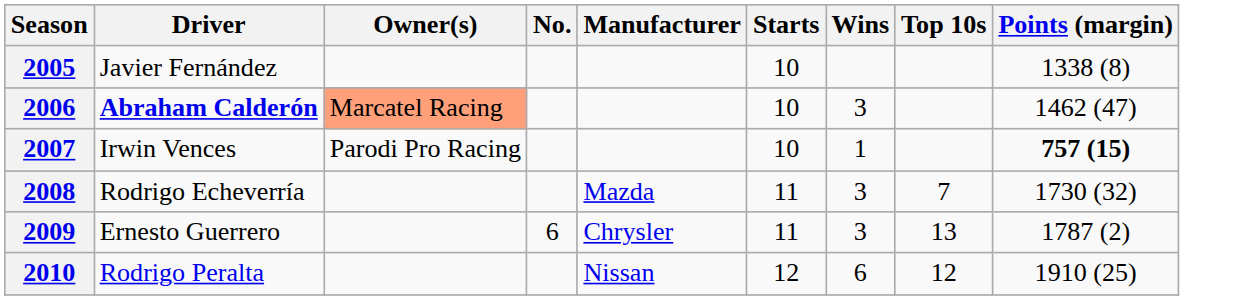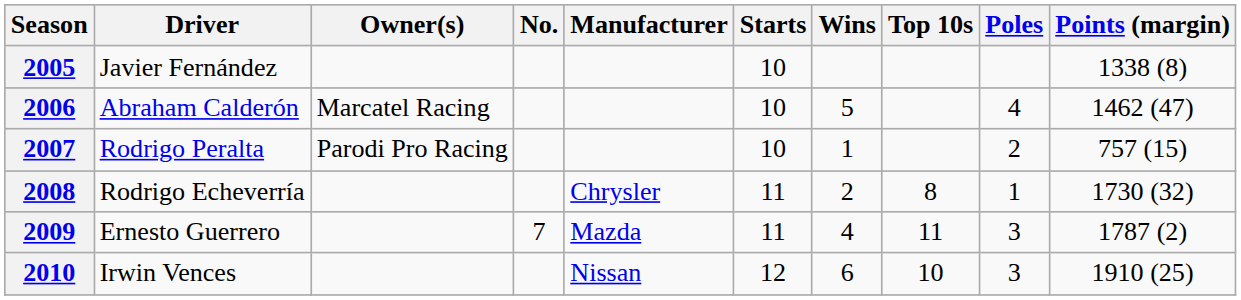 <table class="wikitable sortable">
 <tr>
 <th>Season</th>
 <th>Driver</th>
 <th>Owner(s)</th>
 <th>No.</th>
 <th>Manufacturer</th>
 <th>Starts</th>
 <th>Wins</th>
 <th>Top 10s</th>
+<th><a href='#'>Poles</a></th>
 <th><a href='#'>Points</a> (margin)</th>
 </tr>
 <tr>
 <th><a href='#'>2005</a></th>
 <td> Javier Fernández</td>
 <td></td>
 <td align="center"></td>
 <td></td>
 <td align="center">10</td>
 <td align="center"></td>
 <td align="center"></td>
+<td align="center"></td>
 <td align="center">1338 (8)</td>
 </tr>
 <tr>
 <th><a href='#'>2006</a></th>
-<td><strong> <a href='#'>Abraham Calderón</a></strong></td>
-<td style="background: lightsalmon;">Marcatel Racing</td>
+<td> <a href='#'>Abraham Calderón</a></td>
+<td>Marcatel Racing</td>
 <td align="center"></td>
 <td></td>
 <td align="center">10</td>
-<td align="center">3</td>
+<td align="center">5</td>
 <td align="center"></td>
+<td align="center">4</td>
 <td align="center">1462 (47)</td>
 </tr>
 <tr>
 <th><a href='#'>2007</a></th>
-<td> Irwin Vences</td>
+<td> <a href='#'>Rodrigo Peralta</a></td>
 <td>Parodi Pro Racing</td>
 <td align="center"></td>
 <td></td>
 <td align="center">10</td>
 <td align="center">1</td>
 <td align="center"></td>
-<td align="center"><strong>757 (15)</strong></td>
+<td align="center">2</td>
+<td align="center">757 (15)</td>
 </tr>
 <tr>
 <th><a href='#'>2008</a></th>
 <td> Rodrigo Echeverría</td>
 <td></td>
 <td align="center"></td>
-<td><a href='#'>Mazda</a></td>
+<td><a href='#'>Chrysler</a></td>
 <td align="center">11</td>
-<td align="center">3</td>
-<td align="center">7</td>
+<td align="center">2</td>
+<td align="center">8</td>
+<td align="center">1</td>
 <td align="center">1730 (32)</td>
 </tr>
 <tr>
 <th><a href='#'>2009</a></th>
 <td> Ernesto Guerrero</td>
 <td></td>
-<td align="center">6</td>
-<td><a href='#'>Chrysler</a></td>
+<td align="center">7</td>
+<td><a href='#'>Mazda</a></td>
+<td align="center">11</td>
+<td align="center">4</td>
 <td align="center">11</td>
 <td align="center">3</td>
-<td align="center">13</td>
 <td align="center">1787 (2)</td>
 </tr>
 <tr>
 <th><a href='#'>2010</a></th>
-<td> <a href='#'>Rodrigo Peralta</a></td>
+<td> Irwin Vences</td>
 <td></td>
 <td align="center"></td>
 <td><a href='#'>Nissan</a></td>
 <td align="center">12</td>
 <td align="center">6</td>
-<td align="center">12</td>
+<td align="center">10</td>
+<td align="center">3</td>
 <td align="center">1910 (25)</td>
 </tr>
 </table>
